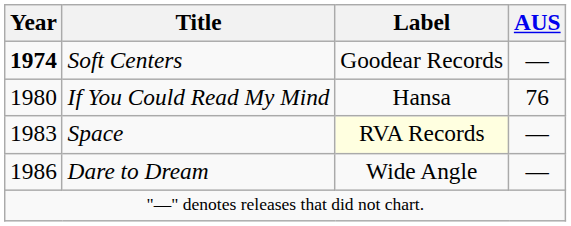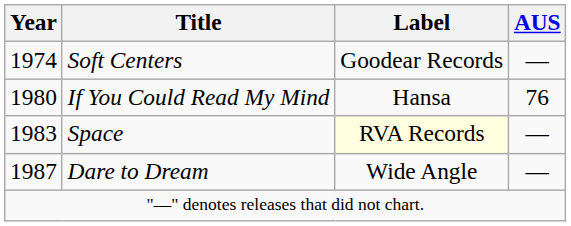 <table class="wikitable">
 <tr>
 <th style="text-align: center;">Year</th>
 <th style="text-align: center;">Title</th>
 <th style="text-align: center;">Label</th>
 <th style="text-align: center;"><a href='#'>AUS</a><br></th>
 </tr>
 <tr>
-<td style="text-align: center;"><strong>1974</strong></td>
+<td style="text-align: center;">1974</td>
 <td><em>Soft Centers</em></td>
 <td style="text-align: center;">Goodear Records</td>
 <td style="text-align: center;">—</td>
 </tr>
 <tr>
 <td style="text-align: center;">1980</td>
 <td><em>If You Could Read My Mind</em></td>
 <td style="text-align: center;">Hansa</td>
 <td style="text-align: center;">76</td>
 </tr>
 <tr>
 <td style="text-align: center;">1983</td>
 <td><em>Space</em></td>
 <td style="background: lightyellow; text-align: center;">RVA Records</td>
 <td style="text-align: center;">—</td>
 </tr>
 <tr>
-<td style="text-align: center;">1986</td>
+<td style="text-align: center;">1987</td>
 <td><em>Dare to Dream</em></td>
 <td style="text-align: center;">Wide Angle</td>
 <td style="text-align: center;">—</td>
 </tr>
 <tr>
 <td colspan="5" style="text-align:center; font-size:9pt;">"—" denotes releases that did not chart.</td>
 </tr>
 </table>
